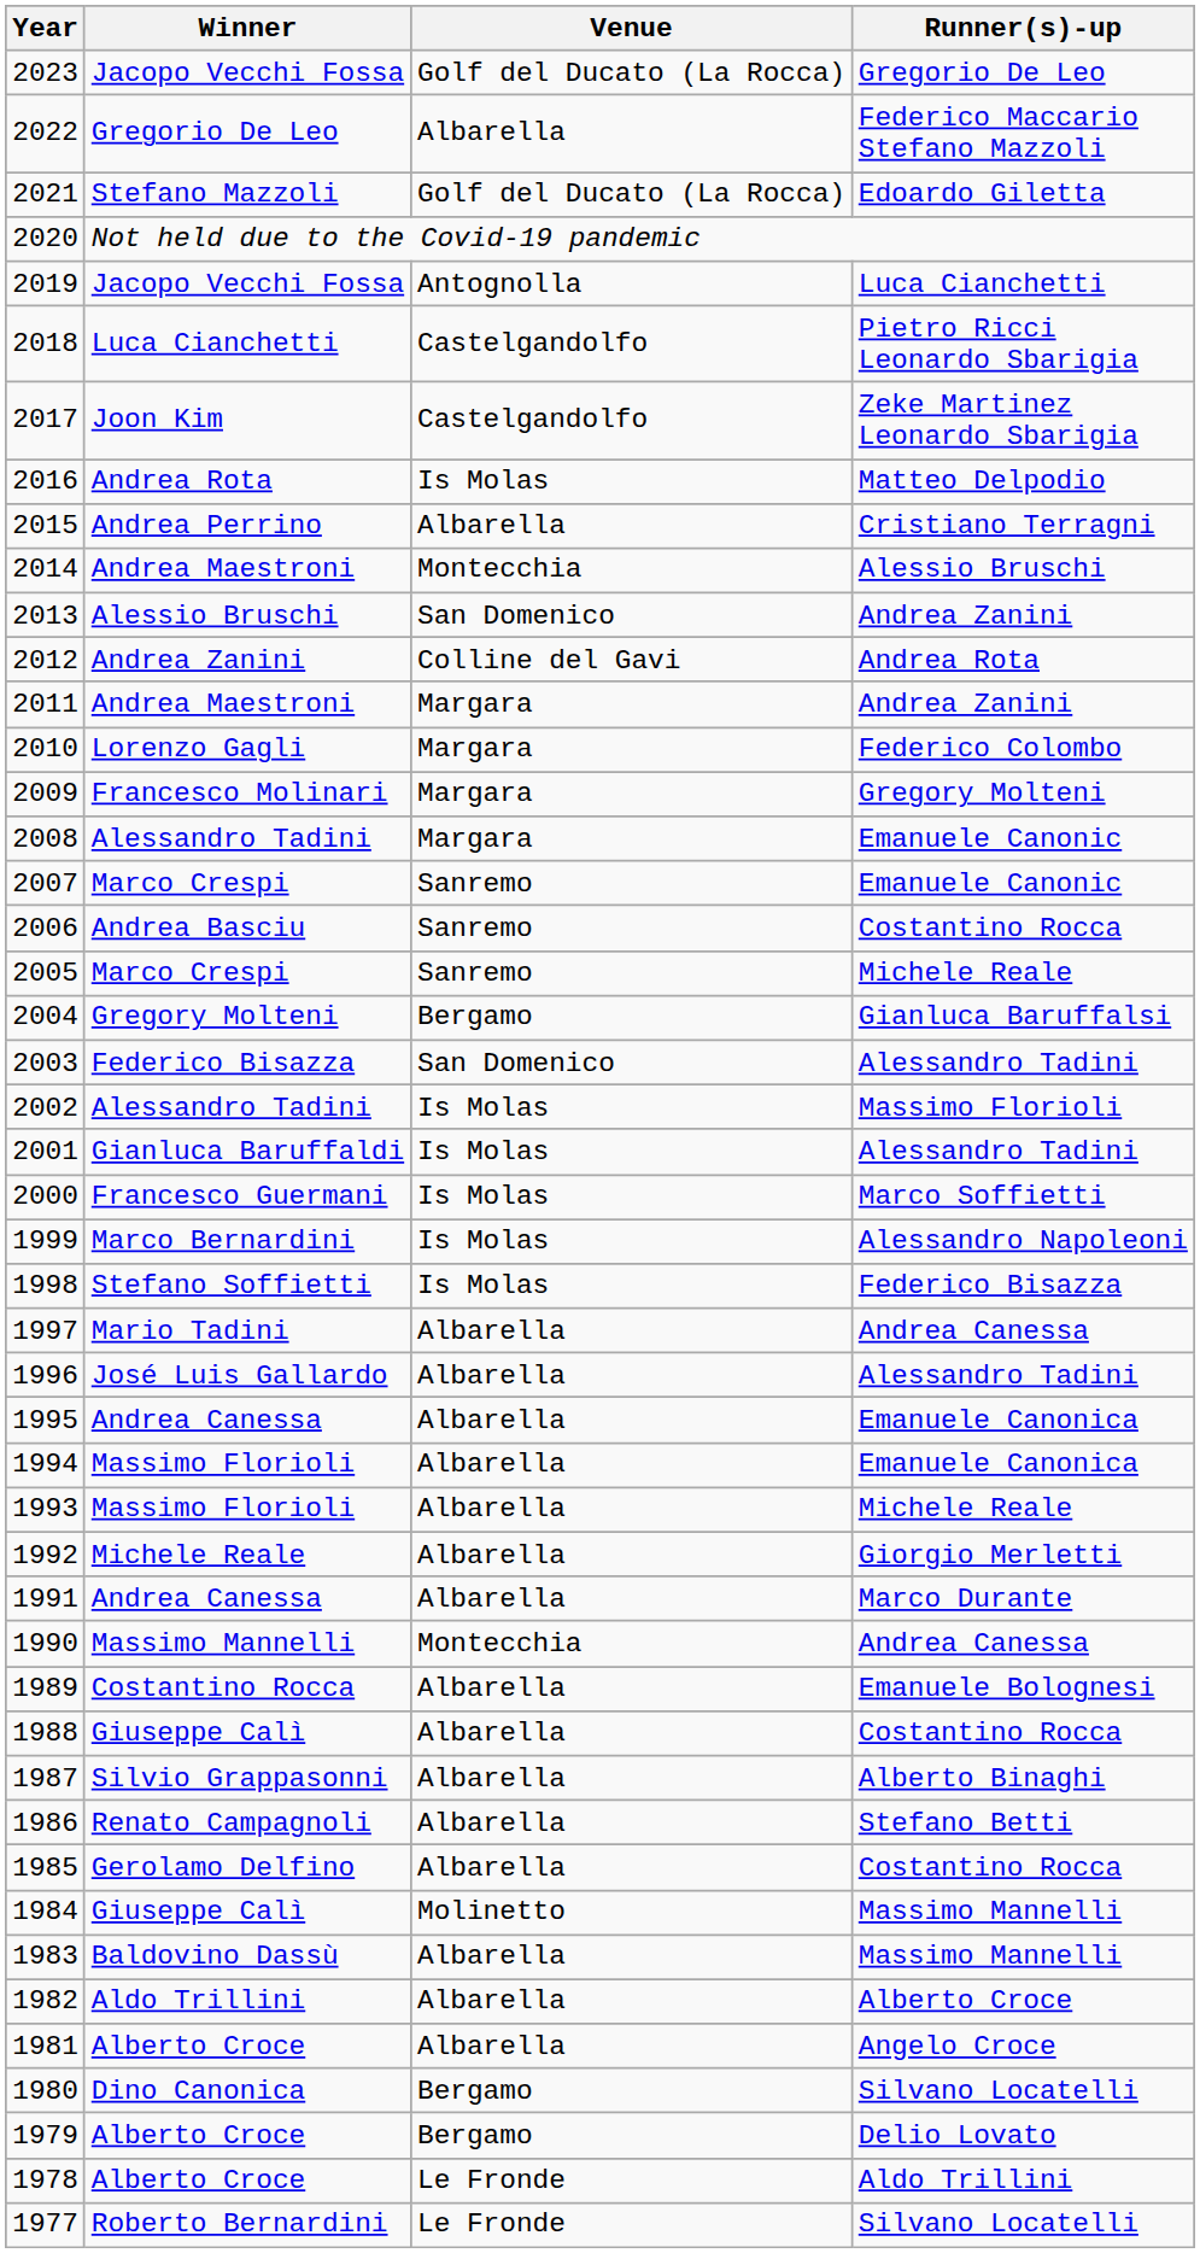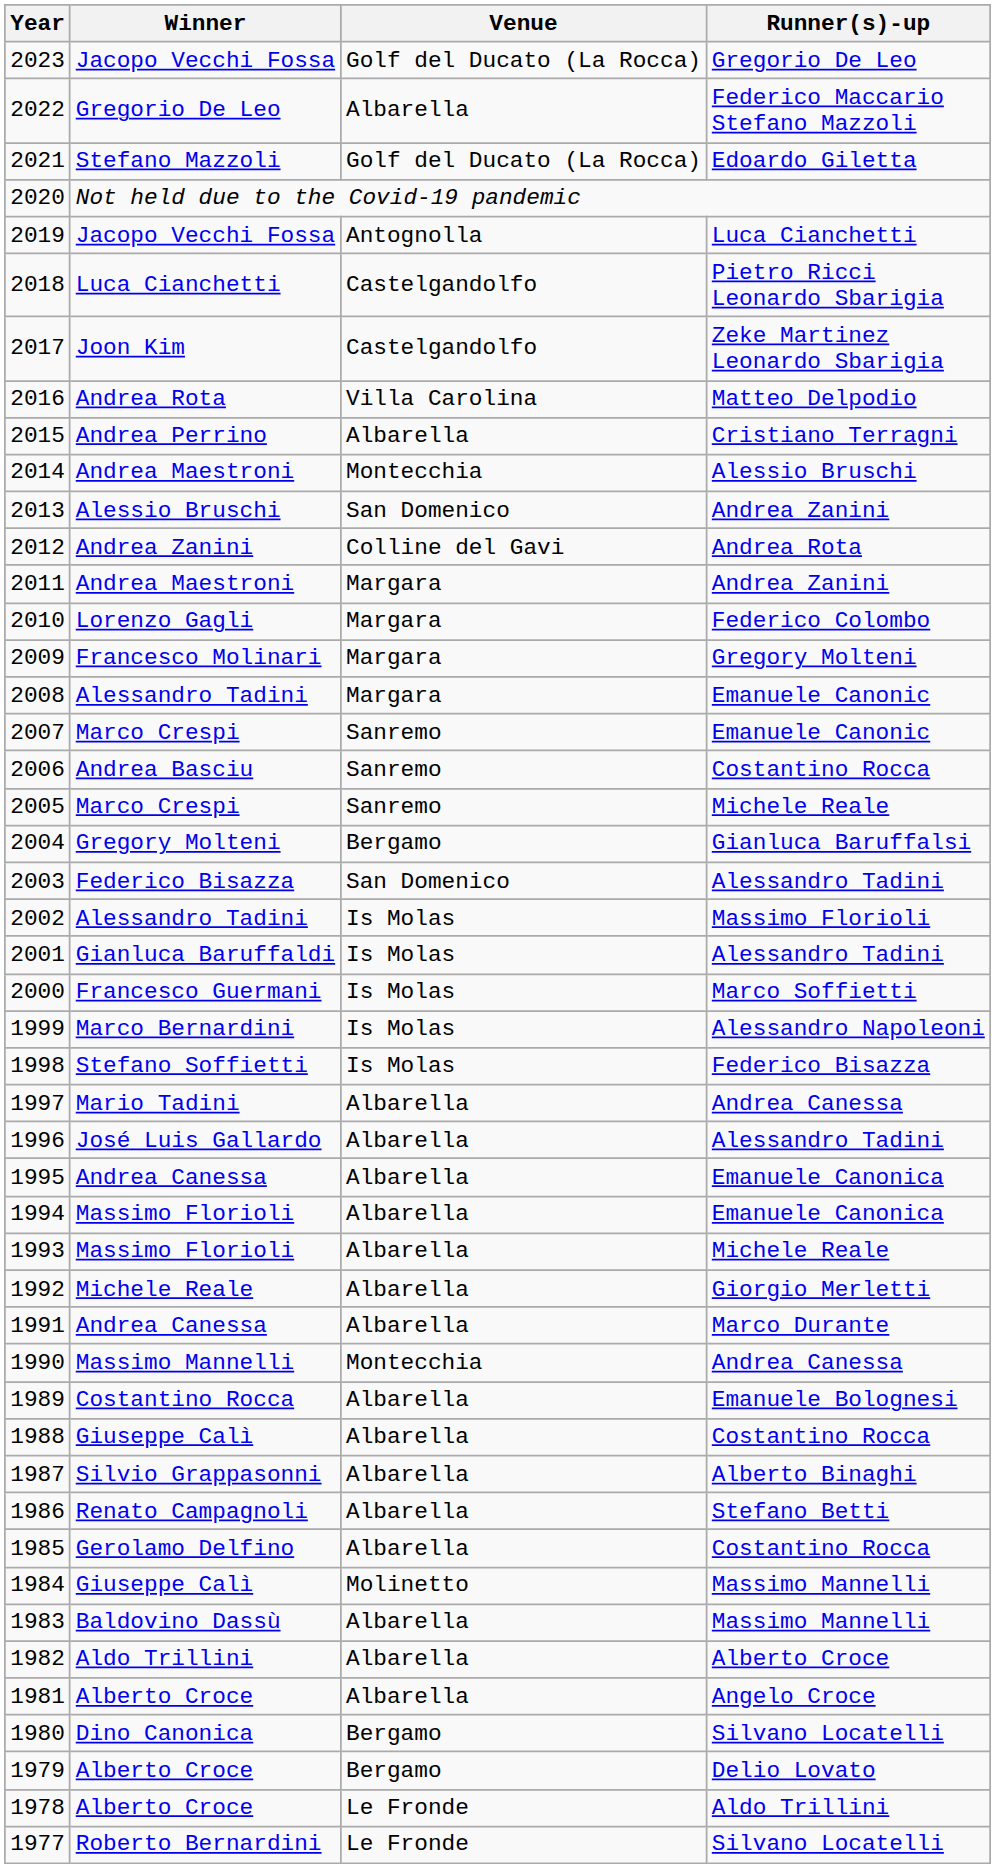 <table class=wikitable>
 <tr>
 <th>Year</th>
 <th>Winner</th>
 <th>Venue</th>
 <th>Runner(s)-up</th>
 </tr>
 <tr>
 <td>2023</td>
 <td> <a href='#'>Jacopo Vecchi Fossa</a></td>
 <td>Golf del Ducato (La Rocca)</td>
 <td> <a href='#'>Gregorio De Leo</a></td>
 </tr>
 <tr>
 <td>2022</td>
 <td> <a href='#'>Gregorio De Leo</a></td>
 <td>Albarella</td>
 <td> <a href='#'>Federico Maccario</a><br> <a href='#'>Stefano Mazzoli</a></td>
 </tr>
 <tr>
 <td>2021</td>
 <td> <a href='#'>Stefano Mazzoli</a></td>
 <td>Golf del Ducato (La Rocca)</td>
 <td> <a href='#'>Edoardo Giletta</a></td>
 </tr>
 <tr>
 <td>2020</td>
 <td colspan="3"><em>Not held due to the Covid-19 pandemic</em></td>
 </tr>
 <tr>
 <td>2019</td>
 <td> <a href='#'>Jacopo Vecchi Fossa</a></td>
 <td>Antognolla</td>
 <td> <a href='#'>Luca Cianchetti</a></td>
 </tr>
 <tr>
 <td>2018</td>
 <td> <a href='#'>Luca Cianchetti</a></td>
 <td>Castelgandolfo</td>
 <td> <a href='#'>Pietro Ricci</a><br> <a href='#'>Leonardo Sbarigia</a></td>
 </tr>
 <tr>
 <td>2017</td>
 <td> <a href='#'>Joon Kim</a></td>
 <td>Castelgandolfo</td>
 <td> <a href='#'>Zeke Martinez</a><br> <a href='#'>Leonardo Sbarigia</a></td>
 </tr>
 <tr>
 <td>2016</td>
 <td> <a href='#'>Andrea Rota</a></td>
-<td>Is Molas</td>
+<td>Villa Carolina</td>
 <td> <a href='#'>Matteo Delpodio</a></td>
 </tr>
 <tr>
 <td>2015</td>
 <td> <a href='#'>Andrea Perrino</a></td>
 <td>Albarella</td>
 <td> <a href='#'>Cristiano Terragni</a></td>
 </tr>
 <tr>
 <td>2014</td>
 <td> <a href='#'>Andrea Maestroni</a></td>
 <td>Montecchia</td>
 <td> <a href='#'>Alessio Bruschi</a></td>
 </tr>
 <tr>
 <td>2013</td>
 <td> <a href='#'>Alessio Bruschi</a></td>
 <td>San Domenico</td>
 <td> <a href='#'>Andrea Zanini</a></td>
 </tr>
 <tr>
 <td>2012</td>
 <td> <a href='#'>Andrea Zanini</a></td>
 <td>Colline del Gavi</td>
 <td> <a href='#'>Andrea Rota</a></td>
 </tr>
 <tr>
 <td>2011</td>
 <td> <a href='#'>Andrea Maestroni</a></td>
 <td>Margara</td>
 <td> <a href='#'>Andrea Zanini</a></td>
 </tr>
 <tr>
 <td>2010</td>
 <td> <a href='#'>Lorenzo Gagli</a></td>
 <td>Margara</td>
 <td> <a href='#'>Federico Colombo</a></td>
 </tr>
 <tr>
 <td>2009</td>
 <td> <a href='#'>Francesco Molinari</a></td>
 <td>Margara</td>
 <td> <a href='#'>Gregory Molteni</a></td>
 </tr>
 <tr>
 <td>2008</td>
 <td> <a href='#'>Alessandro Tadini</a></td>
 <td>Margara</td>
 <td> <a href='#'>Emanuele Canonic</a></td>
 </tr>
 <tr>
 <td>2007</td>
 <td> <a href='#'>Marco Crespi</a></td>
 <td>Sanremo</td>
 <td> <a href='#'>Emanuele Canonic</a></td>
 </tr>
 <tr>
 <td>2006</td>
 <td> <a href='#'>Andrea Basciu</a></td>
 <td>Sanremo</td>
 <td> <a href='#'>Costantino Rocca</a></td>
 </tr>
 <tr>
 <td>2005</td>
 <td> <a href='#'>Marco Crespi</a></td>
 <td>Sanremo</td>
 <td> <a href='#'>Michele Reale</a></td>
 </tr>
 <tr>
 <td>2004</td>
 <td> <a href='#'>Gregory Molteni</a></td>
 <td>Bergamo</td>
 <td> <a href='#'>Gianluca Baruffalsi</a></td>
 </tr>
 <tr>
 <td>2003</td>
 <td> <a href='#'>Federico Bisazza</a></td>
 <td>San Domenico</td>
 <td> <a href='#'>Alessandro Tadini</a></td>
 </tr>
 <tr>
 <td>2002</td>
 <td> <a href='#'>Alessandro Tadini</a></td>
 <td>Is Molas</td>
 <td> <a href='#'>Massimo Florioli</a></td>
 </tr>
 <tr>
 <td>2001</td>
 <td> <a href='#'>Gianluca Baruffaldi</a></td>
 <td>Is Molas</td>
 <td> <a href='#'>Alessandro Tadini</a></td>
 </tr>
 <tr>
 <td>2000</td>
 <td> <a href='#'>Francesco Guermani</a></td>
 <td>Is Molas</td>
 <td> <a href='#'>Marco Soffietti</a></td>
 </tr>
 <tr>
 <td>1999</td>
 <td> <a href='#'>Marco Bernardini</a></td>
 <td>Is Molas</td>
 <td> <a href='#'>Alessandro Napoleoni</a></td>
 </tr>
 <tr>
 <td>1998</td>
 <td> <a href='#'>Stefano Soffietti</a></td>
 <td>Is Molas</td>
 <td> <a href='#'>Federico Bisazza</a></td>
 </tr>
 <tr>
 <td>1997</td>
 <td> <a href='#'>Mario Tadini</a></td>
 <td>Albarella</td>
 <td> <a href='#'>Andrea Canessa</a></td>
 </tr>
 <tr>
 <td>1996</td>
 <td> <a href='#'>José Luis Gallardo</a></td>
 <td>Albarella</td>
 <td> <a href='#'>Alessandro Tadini</a></td>
 </tr>
 <tr>
 <td>1995</td>
 <td> <a href='#'>Andrea Canessa</a></td>
 <td>Albarella</td>
 <td> <a href='#'>Emanuele Canonica</a></td>
 </tr>
 <tr>
 <td>1994</td>
 <td> <a href='#'>Massimo Florioli</a></td>
 <td>Albarella</td>
 <td> <a href='#'>Emanuele Canonica</a></td>
 </tr>
 <tr>
 <td>1993</td>
 <td> <a href='#'>Massimo Florioli</a></td>
 <td>Albarella</td>
 <td> <a href='#'>Michele Reale</a></td>
 </tr>
 <tr>
 <td>1992</td>
 <td> <a href='#'>Michele Reale</a></td>
 <td>Albarella</td>
 <td> <a href='#'>Giorgio Merletti</a></td>
 </tr>
 <tr>
 <td>1991</td>
 <td> <a href='#'>Andrea Canessa</a></td>
 <td>Albarella</td>
 <td> <a href='#'>Marco Durante</a></td>
 </tr>
 <tr>
 <td>1990</td>
 <td> <a href='#'>Massimo Mannelli</a></td>
 <td>Montecchia</td>
 <td> <a href='#'>Andrea Canessa</a></td>
 </tr>
 <tr>
 <td>1989</td>
 <td> <a href='#'>Costantino Rocca</a></td>
 <td>Albarella</td>
 <td> <a href='#'>Emanuele Bolognesi</a></td>
 </tr>
 <tr>
 <td>1988</td>
 <td> <a href='#'>Giuseppe Calì</a></td>
 <td>Albarella</td>
 <td> <a href='#'>Costantino Rocca</a></td>
 </tr>
 <tr>
 <td>1987</td>
 <td> <a href='#'>Silvio Grappasonni</a></td>
 <td>Albarella</td>
 <td> <a href='#'>Alberto Binaghi</a></td>
 </tr>
 <tr>
 <td>1986</td>
 <td> <a href='#'>Renato Campagnoli</a></td>
 <td>Albarella</td>
 <td> <a href='#'>Stefano Betti</a></td>
 </tr>
 <tr>
 <td>1985</td>
 <td> <a href='#'>Gerolamo Delfino</a></td>
 <td>Albarella</td>
 <td> <a href='#'>Costantino Rocca</a></td>
 </tr>
 <tr>
 <td>1984</td>
 <td> <a href='#'>Giuseppe Calì</a></td>
 <td>Molinetto</td>
 <td> <a href='#'>Massimo Mannelli</a></td>
 </tr>
 <tr>
 <td>1983</td>
 <td> <a href='#'>Baldovino Dassù</a></td>
 <td>Albarella</td>
 <td> <a href='#'>Massimo Mannelli</a></td>
 </tr>
 <tr>
 <td>1982</td>
 <td> <a href='#'>Aldo Trillini</a></td>
 <td>Albarella</td>
 <td> <a href='#'>Alberto Croce</a></td>
 </tr>
 <tr>
 <td>1981</td>
 <td> <a href='#'>Alberto Croce</a></td>
 <td>Albarella</td>
 <td> <a href='#'>Angelo Croce</a></td>
 </tr>
 <tr>
 <td>1980</td>
 <td> <a href='#'>Dino Canonica</a></td>
 <td>Bergamo</td>
 <td> <a href='#'>Silvano Locatelli</a></td>
 </tr>
 <tr>
 <td>1979</td>
 <td> <a href='#'>Alberto Croce</a></td>
 <td>Bergamo</td>
 <td> <a href='#'>Delio Lovato</a></td>
 </tr>
 <tr>
 <td>1978</td>
 <td> <a href='#'>Alberto Croce</a></td>
 <td>Le Fronde</td>
 <td> <a href='#'>Aldo Trillini</a></td>
 </tr>
 <tr>
 <td>1977</td>
 <td> <a href='#'>Roberto Bernardini</a></td>
 <td>Le Fronde</td>
 <td> <a href='#'>Silvano Locatelli</a></td>
 </tr>
 </table>
